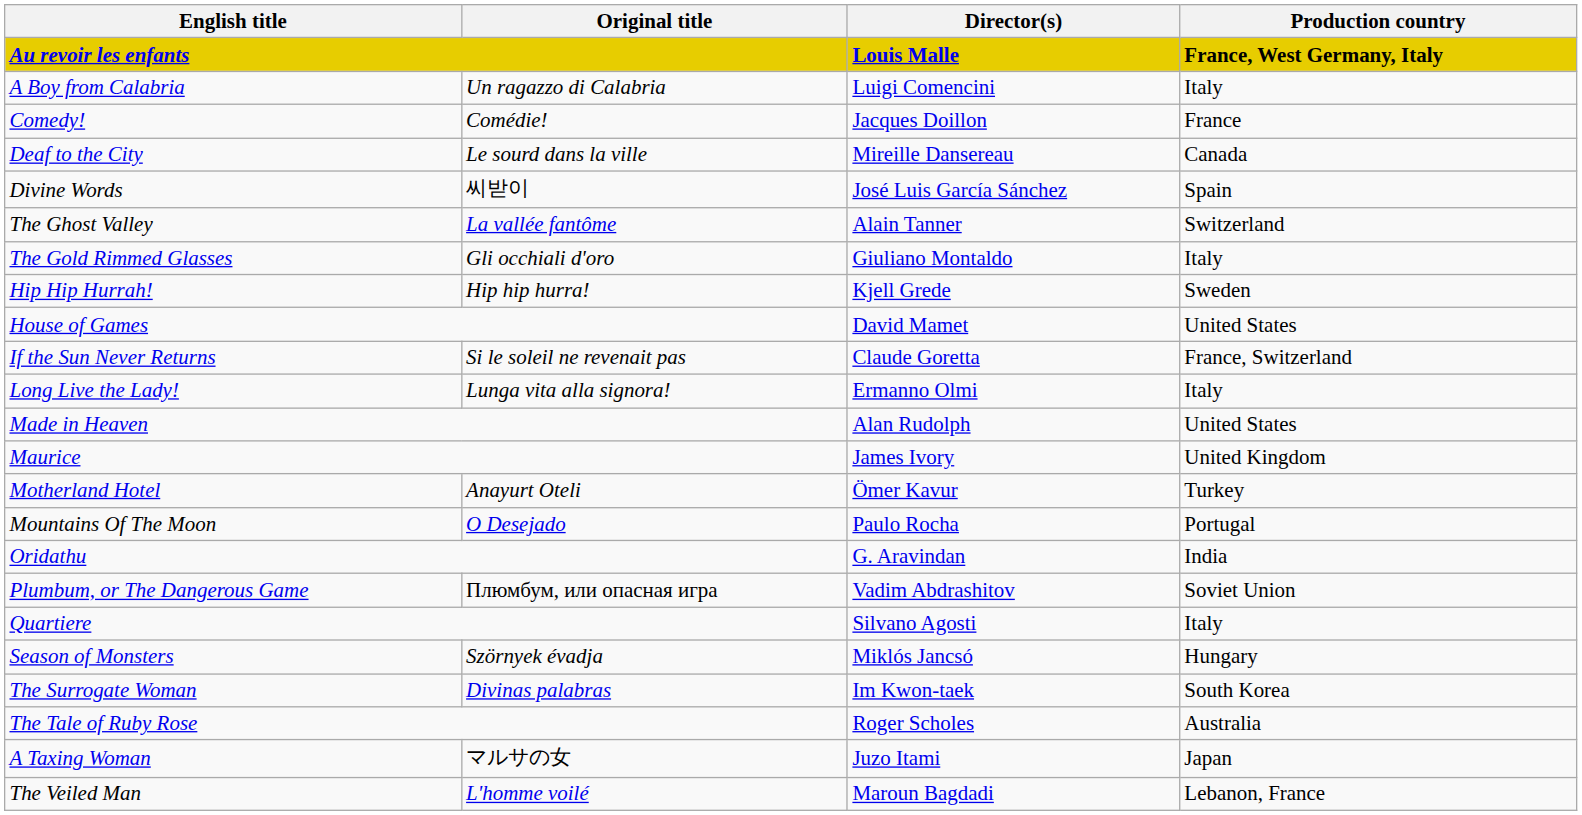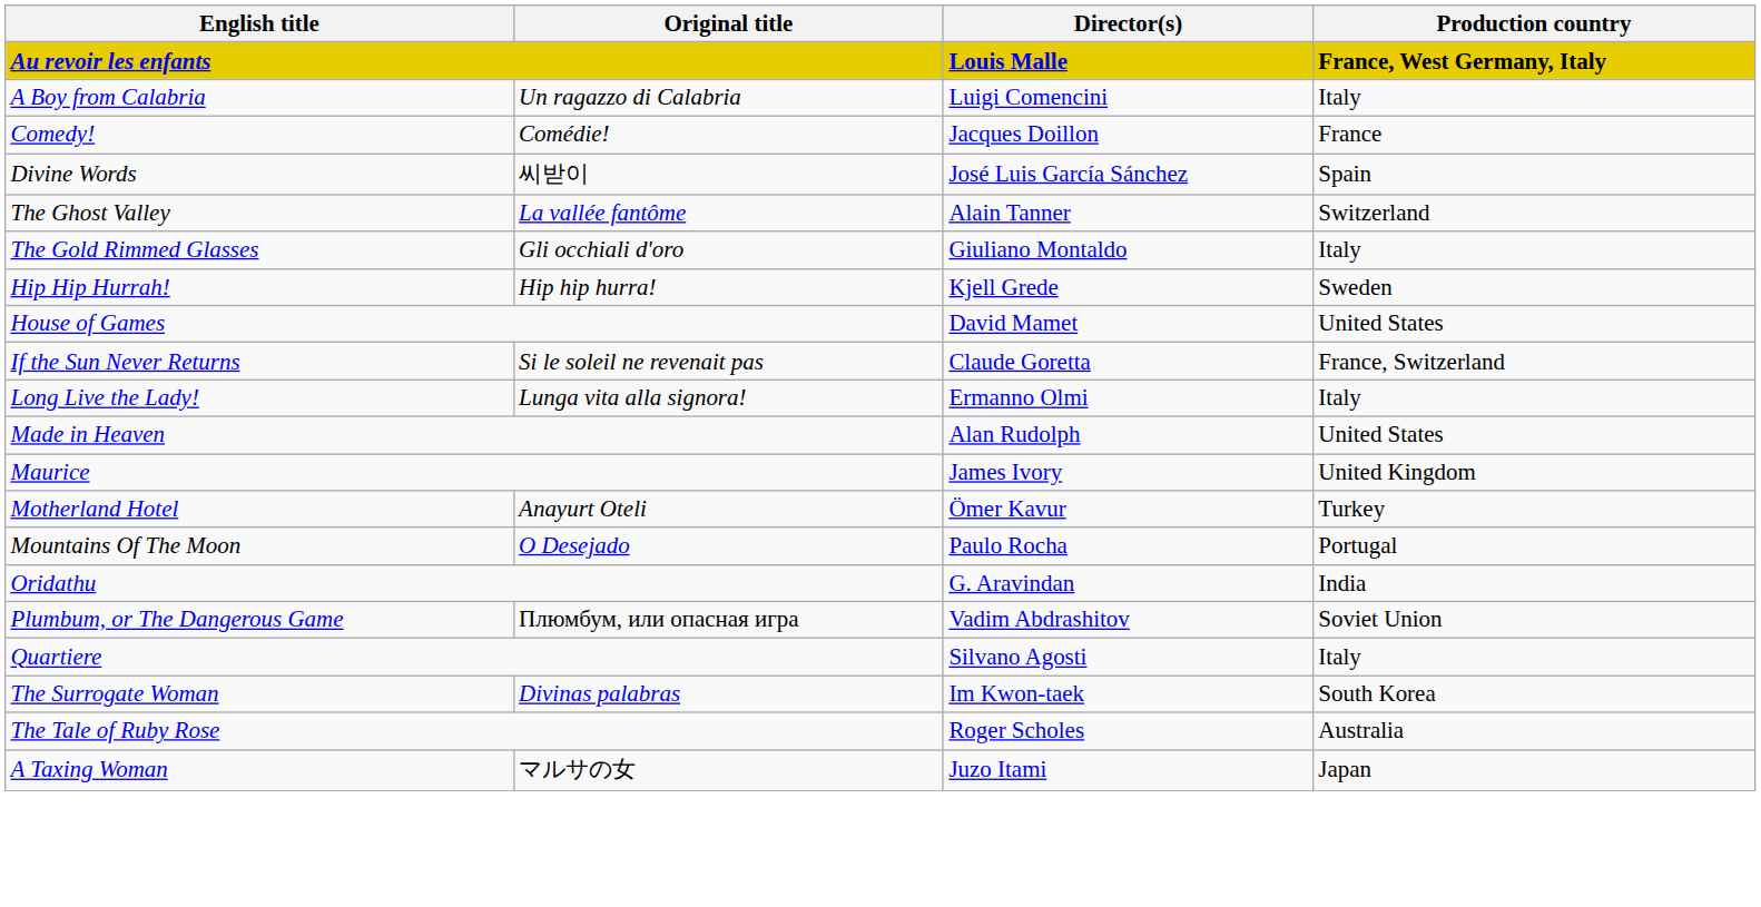 <table class="wikitable" width="95%">
 <tr>
 <th>English title</th>
 <th>Original title</th>
 <th>Director(s)</th>
 <th>Production country</th>
 </tr>
 <tr style="background:#E7CD00;">
 <td colspan="2" data-sort-value="Au revoir"><strong><em><a href='#'>Au revoir les enfants</a></em></strong></td>
 <td data-sort-value="Malle"><strong><a href='#'>Louis Malle</a></strong></td>
 <td><strong>France, West Germany, Italy</strong></td>
 </tr>
 <tr>
 <td data-sort-value="Boy"><em><a href='#'>A Boy from Calabria</a></em></td>
 <td data-sort-value="Ragazzo"><em>Un ragazzo di Calabria</em></td>
 <td data-sort-value="Comencini"><a href='#'>Luigi Comencini</a></td>
 <td>Italy</td>
 </tr>
 <tr>
 <td><em><a href='#'>Comedy!</a></em></td>
 <td><em>Comédie!</em></td>
 <td data-sort-value="Doillon"><a href='#'>Jacques Doillon</a></td>
 <td>France</td>
-</tr>
-<tr>
-<td><em><a href='#'>Deaf to the City</a></em></td>
-<td><em>Le sourd dans la ville</em></td>
-<td data-sort-value="Dansereau"><a href='#'>Mireille Dansereau</a></td>
-<td>Canada</td>
 </tr>
 <tr>
 <td><em>Divine Words</em></td>
 <td>씨받이</td>
 <td data-sort-value="Sanchez"><a href='#'>José Luis García Sánchez</a></td>
 <td>Spain</td>
 </tr>
 <tr>
 <td data-sort-value="Ghost"><em>The Ghost Valley</em></td>
 <td data-sort-value="Vallee"><em><a href='#'>La vallée fantôme</a></em></td>
 <td data-sort-value="Tanner"><a href='#'>Alain Tanner</a></td>
 <td>Switzerland</td>
 </tr>
 <tr>
 <td data-sort-value="Gold"><em><a href='#'>The Gold Rimmed Glasses</a></em></td>
 <td data-sort-value="Occhiali"><em>Gli occhiali d'oro</em></td>
 <td data-sort-value="Montaldo"><a href='#'>Giuliano Montaldo</a></td>
 <td>Italy</td>
 </tr>
 <tr>
 <td><em><a href='#'>Hip Hip Hurrah!</a></em></td>
 <td><em>Hip hip hurra!</em></td>
 <td data-sort-value="Grede"><a href='#'>Kjell Grede</a></td>
 <td>Sweden</td>
 </tr>
 <tr>
 <td colspan=2><em><a href='#'>House of Games</a></em></td>
 <td data-sort-value="Mamet"><a href='#'>David Mamet</a></td>
 <td>United States</td>
 </tr>
 <tr>
 <td><em><a href='#'>If the Sun Never Returns</a></em></td>
 <td><em>Si le soleil ne revenait pas</em></td>
 <td data-sort-value="Goretta"><a href='#'>Claude Goretta</a></td>
 <td>France, Switzerland</td>
 </tr>
 <tr>
 <td><em><a href='#'>Long Live the Lady!</a></em></td>
 <td><em>Lunga vita alla signora!</em></td>
 <td data-sort-value="Olmi"><a href='#'>Ermanno Olmi</a></td>
 <td>Italy</td>
 </tr>
 <tr>
 <td colspan=2><em><a href='#'>Made in Heaven</a></em></td>
 <td data-sort-value="Rudolph"><a href='#'>Alan Rudolph</a></td>
 <td>United States</td>
 </tr>
 <tr>
 <td colspan=2><em><a href='#'>Maurice</a></em></td>
 <td data-sort-value="Ivory"><a href='#'>James Ivory</a></td>
 <td>United Kingdom</td>
 </tr>
 <tr>
 <td><em><a href='#'>Motherland Hotel</a></em></td>
 <td><em>Anayurt Oteli</em></td>
 <td data-sort-value="Kavur"><a href='#'>Ömer Kavur</a></td>
 <td>Turkey</td>
 </tr>
 <tr>
 <td data-sort-value="Mountains"><em>Mountains Of The Moon</em></td>
 <td data-sort-value="Desejado"><em><a href='#'>O Desejado</a></em></td>
 <td data-sort-value="Rocha"><a href='#'>Paulo Rocha</a></td>
 <td>Portugal</td>
 </tr>
 <tr>
 <td colspan=2><em><a href='#'>Oridathu</a></em></td>
 <td data-sort-value="Aravindan"><a href='#'>G. Aravindan</a></td>
 <td>India</td>
 </tr>
 <tr>
 <td><em><a href='#'>Plumbum, or The Dangerous Game</a></em></td>
 <td>Плюмбум, или опасная игра</td>
 <td data-sort-value="Abdrashitov"><a href='#'>Vadim Abdrashitov</a></td>
 <td>Soviet Union</td>
 </tr>
 <tr>
 <td colspan=2><em><a href='#'>Quartiere</a></em></td>
 <td data-sort-value="Agosti"><a href='#'>Silvano Agosti</a></td>
 <td>Italy</td>
 </tr>
 <tr>
-<td><em><a href='#'>Season of Monsters</a></em></td>
-<td><em>Szörnyek évadja</em></td>
-<td data-sort-value="Jancso"><a href='#'>Miklós Jancsó</a></td>
-<td>Hungary</td>
-</tr>
-<tr>
 <td data-sort-value="Surrogate"><em><a href='#'>The Surrogate Woman</a></em></td>
 <td><em><a href='#'>Divinas palabras</a></em></td>
 <td data-sort-value="Kwon-taek"><a href='#'>Im Kwon-taek</a></td>
 <td>South Korea</td>
 </tr>
 <tr>
 <td colspan=2 data-sort-value="Tale"><em><a href='#'>The Tale of Ruby Rose</a></em></td>
 <td data-sort-value="Scholes"><a href='#'>Roger Scholes</a></td>
 <td>Australia</td>
 </tr>
 <tr>
 <td data-sort-value="Taxing"><em><a href='#'>A Taxing Woman</a></em></td>
 <td>マルサの女</td>
 <td data-sort-value="Itami"><a href='#'>Juzo Itami</a></td>
 <td>Japan</td>
 </tr>
-<tr>
-<td data-sort-value="Veiled"><em>The Veiled Man</em></td>
-<td data-sort-value="Homme"><em><a href='#'>L'homme voilé</a></em></td>
-<td data-sort-value="Bagdadi"><a href='#'>Maroun Bagdadi</a></td>
-<td>Lebanon, France</td>
-</tr>
 </table>
